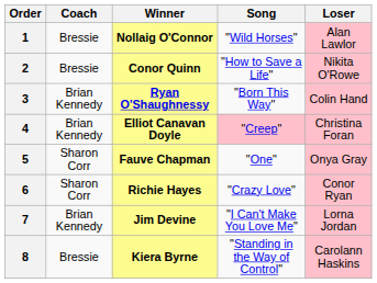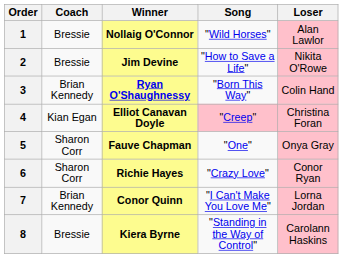 <table class="wikitable" style="text-align:center; line-height:17px; width:80%;">
 <tr>
 <th scope="col" width="05%">Order</th>
 <th scope="col" width="15%">Coach</th>
 <th width="15%">Winner</th>
 <th width="20%">Song</th>
 <th width="15%">Loser</th>
 </tr>
 <tr>
 <th scope="col">1</th>
 <td>Bressie</td>
 <td width="15%" style="background:#fdfc8f;"><strong>Nollaig O'Connor</strong></td>
 <td>"<a href='#'>Wild Horses</a>"</td>
 <td width="15%" style="background:pink">Alan Lawlor</td>
 </tr>
 <tr>
 <th scope="col">2</th>
 <td>Bressie</td>
-<td width="15%" style="background:#fdfc8f;"><strong>Conor Quinn</strong></td>
+<td width="15%" style="background:#fdfc8f;"><strong>Jim Devine</strong></td>
 <td>"<a href='#'>How to Save a Life</a>"</td>
 <td width="15%" style="background:pink">Nikita O'Rowe</td>
 </tr>
 <tr>
 <th scope="col">3</th>
 <td>Brian Kennedy</td>
 <td width="15%" style="background:#fdfc8f;"><strong><a href='#'>Ryan O'Shaughnessy</a></strong></td>
 <td>"<a href='#'>Born This Way</a>"</td>
 <td width="15%" style="background:pink">Colin Hand</td>
 </tr>
 <tr>
 <th scope="col">4</th>
-<td>Brian Kennedy</td>
+<td>Kian Egan</td>
 <td width="15%" style="background:#fdfc8f;"><strong>Elliot Canavan Doyle</strong></td>
 <td style="background: pink;">"<a href='#'>Creep</a>"</td>
 <td width="15%" style="background:pink">Christina Foran</td>
 </tr>
 <tr>
 <th scope="col">5</th>
 <td>Sharon Corr</td>
 <td width="15%" style="background:#fdfc8f;"><strong>Fauve Chapman</strong></td>
 <td>"<a href='#'>One</a>"</td>
 <td width="15%" style="background:pink">Onya Gray</td>
 </tr>
 <tr>
 <th scope="col">6</th>
 <td>Sharon Corr</td>
 <td width="15%" style="background:#fdfc8f;"><strong>Richie Hayes</strong></td>
 <td>"<a href='#'>Crazy Love</a>"</td>
 <td width="15%" style="background:pink">Conor Ryan</td>
 </tr>
 <tr>
 <th scope="col">7</th>
 <td>Brian Kennedy</td>
-<td width="15%" style="background:#fdfc8f;"><strong>Jim Devine</strong></td>
+<td width="15%" style="background:#fdfc8f;"><strong>Conor Quinn</strong></td>
 <td>"<a href='#'>I Can't Make You Love Me</a>"</td>
 <td width="15%" style="background:pink">Lorna Jordan</td>
 </tr>
 <tr>
 <th scope="col">8</th>
 <td>Bressie</td>
 <td width="15%" style="background:#fdfc8f;"><strong>Kiera Byrne</strong></td>
 <td>"<a href='#'>Standing in the Way of Control</a>"</td>
 <td width="15%" style="background:pink">Carolann Haskins</td>
 </tr>
 </table>
